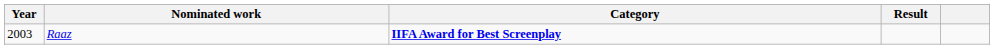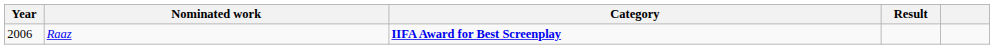 <table class="wikitable" style="width:100%;">
 <tr>
 <th scope="col" style="width:4%;">Year</th>
 <th scope="col" style="width:35%;">Nominated work</th>
 <th scope="col" style="width:50%;">Category</th>
 <th scope="col" style="width:6%;">Result</th>
 <th scope="col" style="width:5%;"></th>
 </tr>
 <tr>
-<td>2003</td>
+<td>2006</td>
 <td><em><a href='#'>Raaz</a></em></td>
 <td><strong><a href='#'>IIFA Award for Best Screenplay</a></strong></td>
 <td></td>
 <td></td>
 </tr>
 </table>
